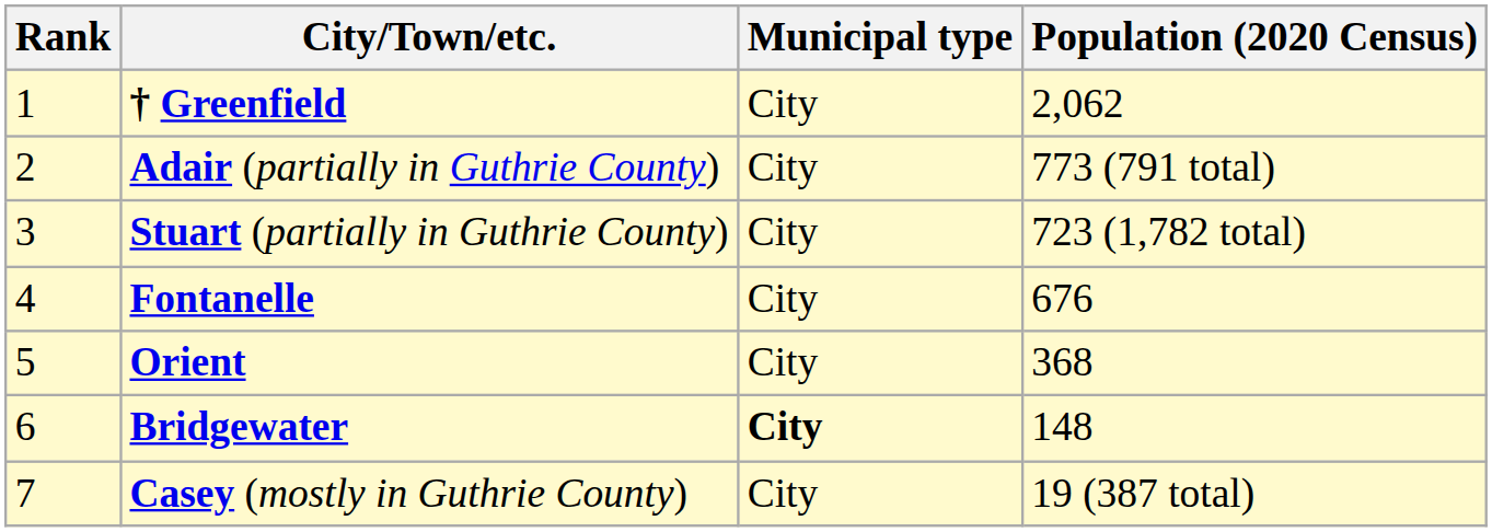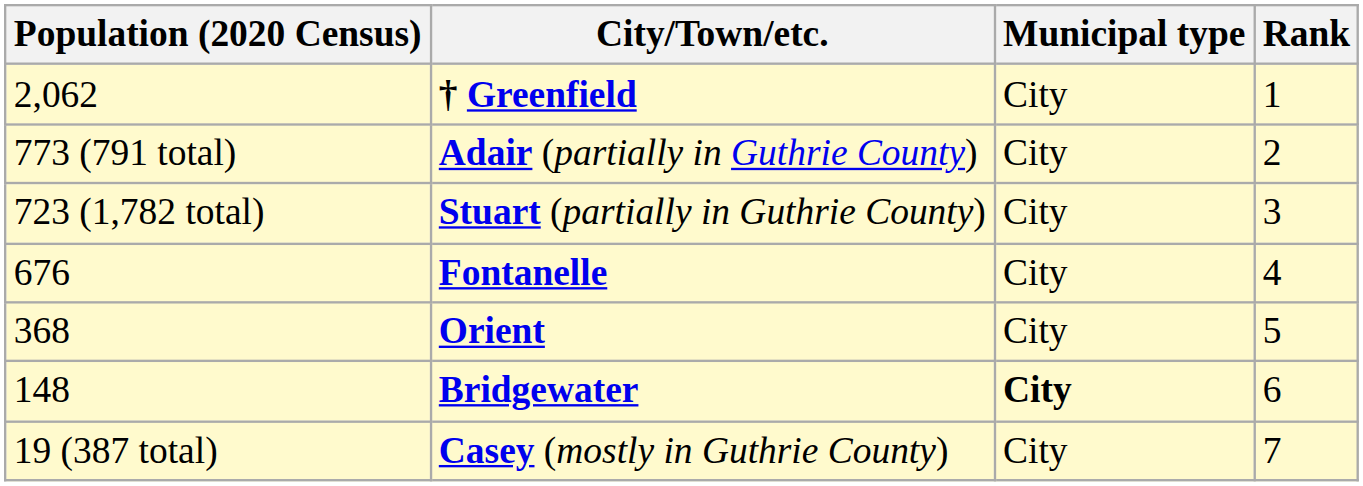 <table class="wikitable sortable">
 <tr>
-<th>Rank</th>
+<th>Population (2020 Census)</th>
 <th>City/Town/etc.</th>
 <th>Municipal type</th>
-<th>Population (2020 Census)</th>
+<th>Rank</th>
 </tr>
 <tr style=background-color:#FFFACD>
-<td>1</td>
+<td>2,062</td>
 <td><strong>†</strong> <strong><a href='#'>Greenfield</a></strong></td>
 <td>City</td>
-<td>2,062</td>
+<td>1</td>
 </tr>
 <tr style=background-color:#FFFACD>
-<td>2</td>
+<td>773 (791 total)</td>
 <td><strong><a href='#'>Adair</a></strong> (<em>partially in <a href='#'>Guthrie County</a></em>)</td>
 <td>City</td>
-<td>773 (791 total)</td>
+<td>2</td>
 </tr>
 <tr style=background-color:#FFFACD>
-<td>3</td>
+<td>723 (1,782 total)</td>
 <td><strong><a href='#'>Stuart</a></strong> (<em>partially in Guthrie County</em>)</td>
 <td>City</td>
-<td>723 (1,782 total)</td>
+<td>3</td>
 </tr>
 <tr style=background-color:#FFFACD>
-<td>4</td>
+<td>676</td>
 <td><strong><a href='#'>Fontanelle</a></strong></td>
 <td>City</td>
-<td>676</td>
+<td>4</td>
 </tr>
 <tr style=background-color:#FFFACD>
-<td>5</td>
+<td>368</td>
 <td><strong><a href='#'>Orient</a></strong></td>
 <td>City</td>
-<td>368</td>
+<td>5</td>
 </tr>
 <tr style=background-color:#FFFACD>
-<td>6</td>
+<td>148</td>
 <td><strong><a href='#'>Bridgewater</a></strong></td>
 <td><strong>City</strong></td>
-<td>148</td>
+<td>6</td>
 </tr>
 <tr style=background-color:#FFFACD>
-<td>7</td>
+<td>19 (387 total)</td>
 <td><strong><a href='#'>Casey</a></strong> (<em>mostly in Guthrie County</em>)</td>
 <td>City</td>
-<td>19 (387 total)</td>
+<td>7</td>
 </tr>
 </table>
